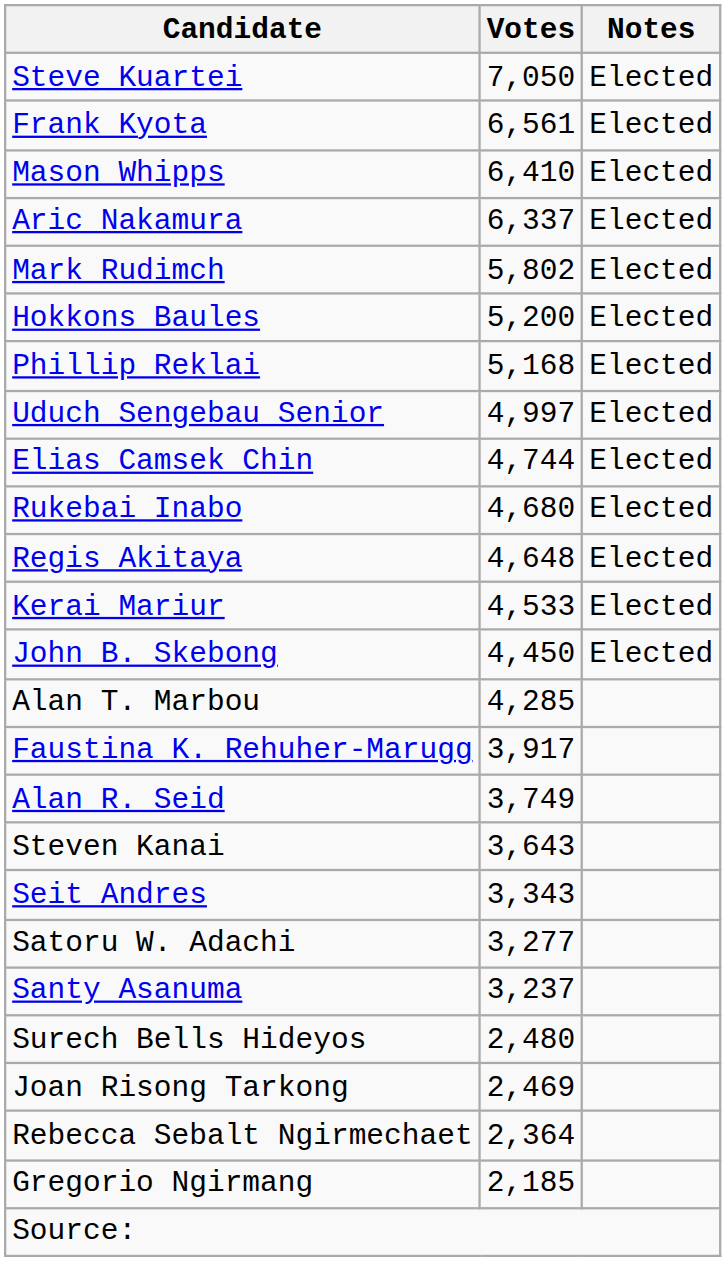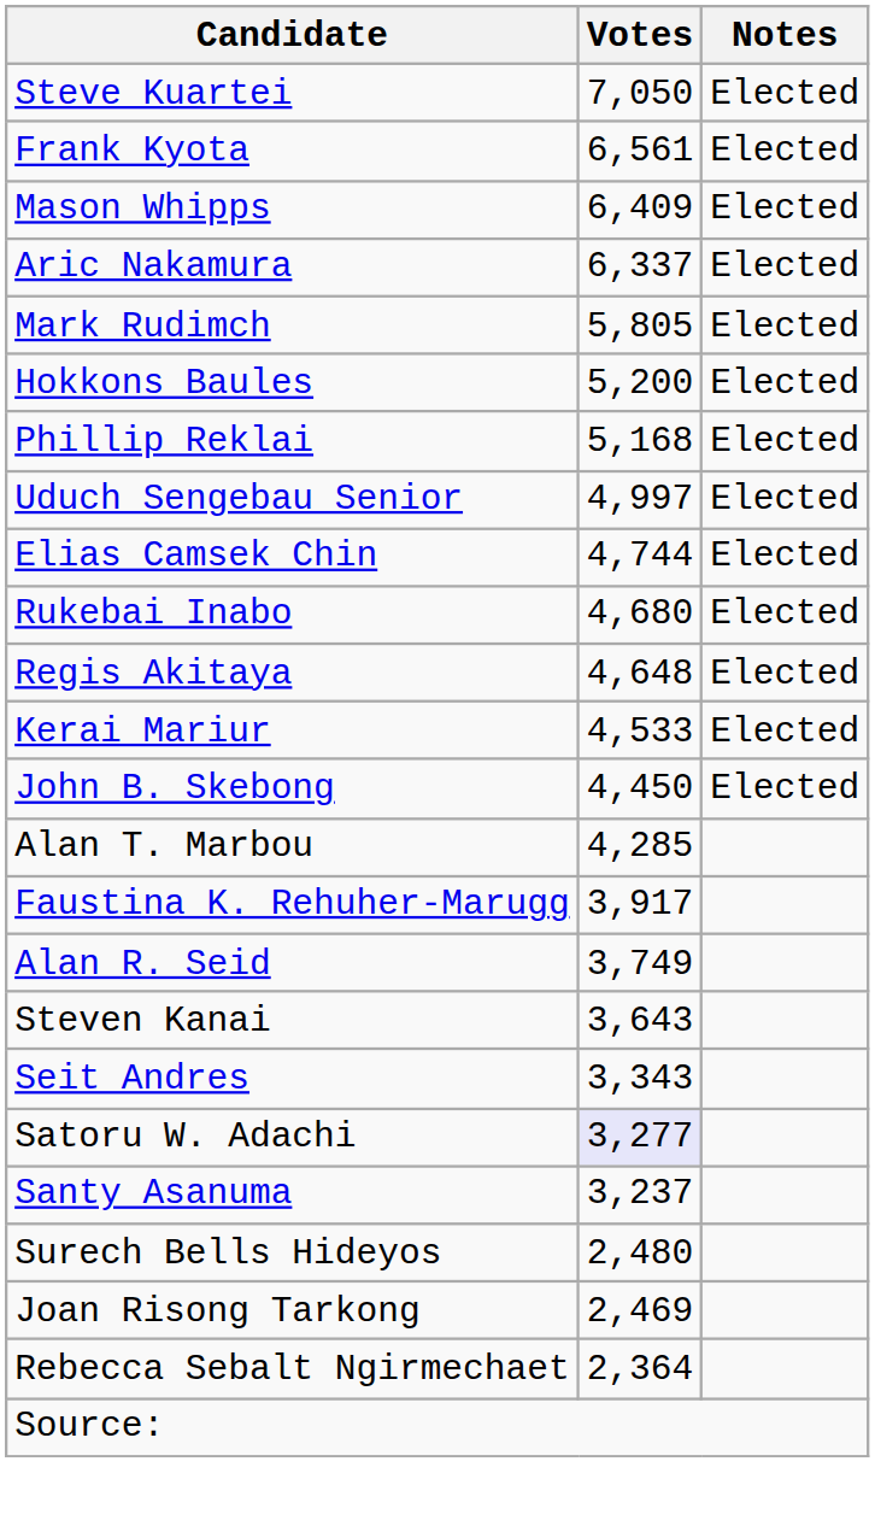 <table class="wikitable">
 <tr>
 <th>Candidate</th>
 <th>Votes</th>
 <th>Notes</th>
 </tr>
 <tr>
 <td><a href='#'>Steve Kuartei</a></td>
 <td align=right>7,050</td>
 <td>Elected</td>
 </tr>
 <tr>
 <td><a href='#'>Frank Kyota</a></td>
 <td align=right>6,561</td>
 <td>Elected</td>
 </tr>
 <tr>
 <td><a href='#'>Mason Whipps</a></td>
-<td align=right>6,410</td>
+<td align=right>6,409</td>
 <td>Elected</td>
 </tr>
 <tr>
 <td><a href='#'>Aric Nakamura</a></td>
 <td align=right>6,337</td>
 <td>Elected</td>
 </tr>
 <tr>
 <td><a href='#'>Mark Rudimch</a></td>
-<td align=right>5,802</td>
+<td align=right>5,805</td>
 <td>Elected</td>
 </tr>
 <tr>
 <td><a href='#'>Hokkons Baules</a></td>
 <td align=right>5,200</td>
 <td>Elected</td>
 </tr>
 <tr>
 <td><a href='#'>Phillip Reklai</a></td>
 <td align=right>5,168</td>
 <td>Elected</td>
 </tr>
 <tr>
 <td><a href='#'>Uduch Sengebau Senior</a></td>
 <td align=right>4,997</td>
 <td>Elected</td>
 </tr>
 <tr>
 <td><a href='#'>Elias Camsek Chin</a></td>
 <td align=right>4,744</td>
 <td>Elected</td>
 </tr>
 <tr>
 <td><a href='#'>Rukebai Inabo</a></td>
 <td align=right>4,680</td>
 <td>Elected</td>
 </tr>
 <tr>
 <td><a href='#'>Regis Akitaya</a></td>
 <td align=right>4,648</td>
 <td>Elected</td>
 </tr>
 <tr>
 <td><a href='#'>Kerai Mariur</a></td>
 <td align=right>4,533</td>
 <td>Elected</td>
 </tr>
 <tr>
 <td><a href='#'>John B. Skebong</a></td>
 <td align=right>4,450</td>
 <td>Elected</td>
 </tr>
 <tr>
 <td>Alan T. Marbou</td>
 <td align=right>4,285</td>
 <td></td>
 </tr>
 <tr>
 <td><a href='#'>Faustina K. Rehuher-Marugg</a></td>
 <td align=right>3,917</td>
 <td></td>
 </tr>
 <tr>
 <td><a href='#'>Alan R. Seid</a></td>
 <td align=right>3,749</td>
 <td></td>
 </tr>
 <tr>
 <td>Steven Kanai</td>
 <td align=right>3,643</td>
 <td></td>
 </tr>
 <tr>
 <td><a href='#'>Seit Andres</a></td>
 <td align=right>3,343</td>
 <td></td>
 </tr>
 <tr>
 <td>Satoru W. Adachi</td>
-<td align=right>3,277</td>
+<td align=right style="background: lavender;">3,277</td>
 <td></td>
 </tr>
 <tr>
 <td><a href='#'>Santy Asanuma</a></td>
 <td align=right>3,237</td>
 <td></td>
 </tr>
 <tr>
 <td>Surech Bells Hideyos</td>
 <td align=right>2,480</td>
 <td></td>
 </tr>
 <tr>
 <td>Joan Risong Tarkong</td>
 <td align=right>2,469</td>
 <td></td>
 </tr>
 <tr>
 <td>Rebecca Sebalt Ngirmechaet</td>
 <td align=right>2,364</td>
 <td></td>
 </tr>
 <tr>
-<td>Gregorio Ngirmang</td>
-<td align=right>2,185</td>
-<td></td>
-</tr>
-<tr>
 <td colspan=3>Source: </td>
 </tr>
 </table>
